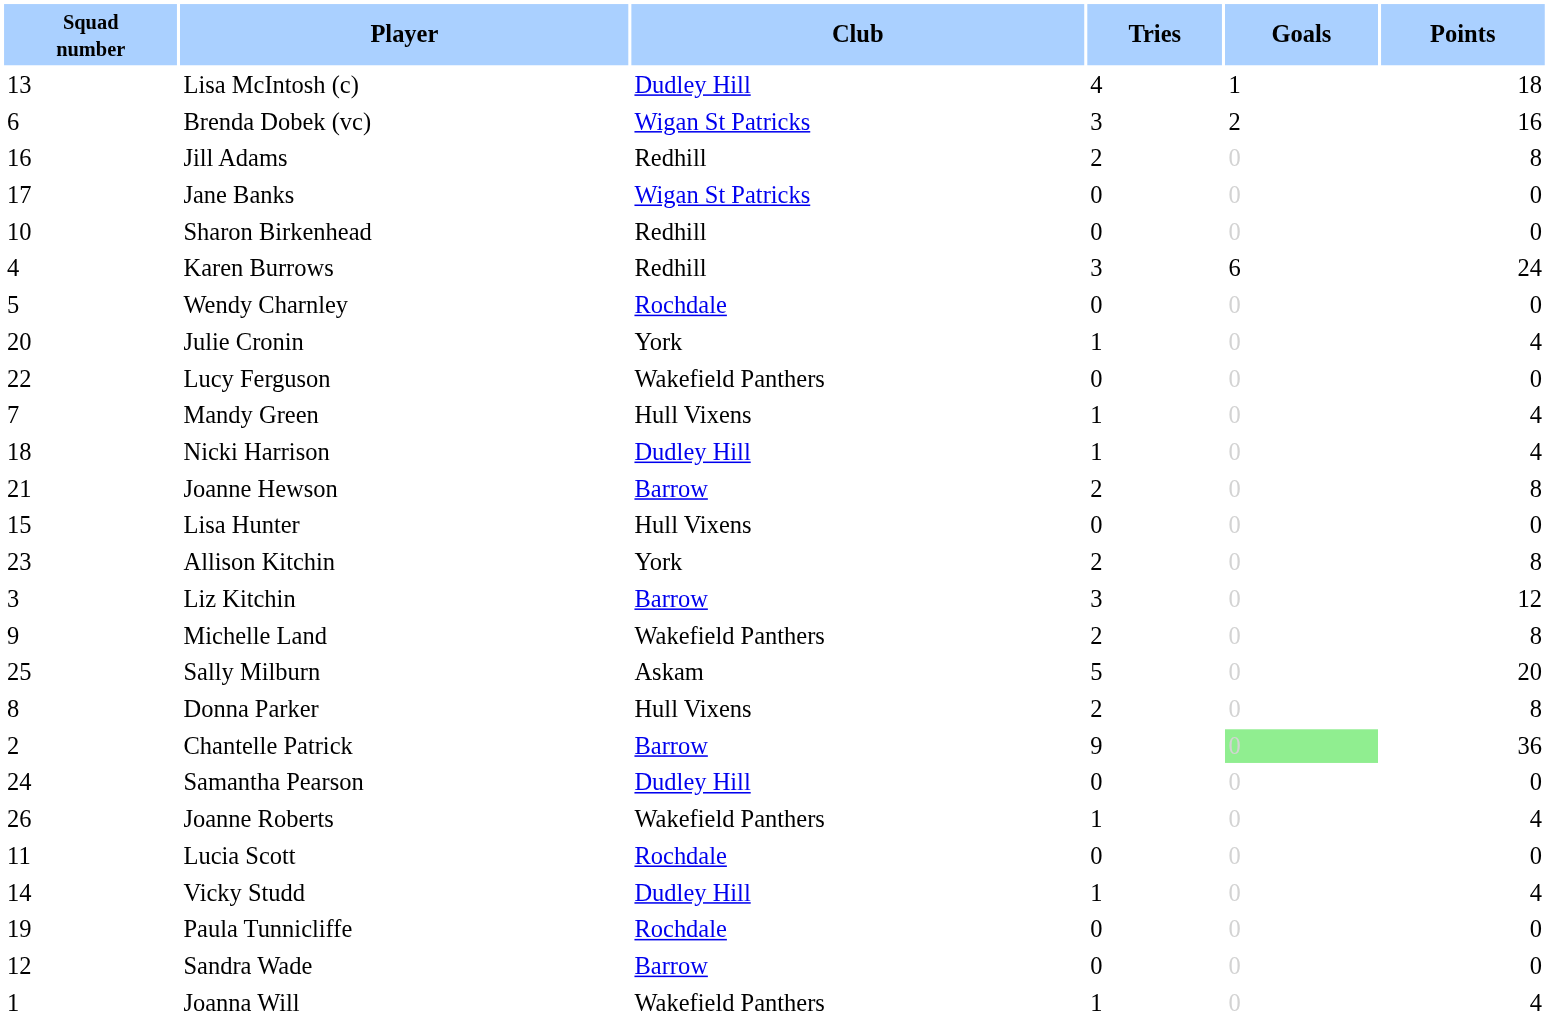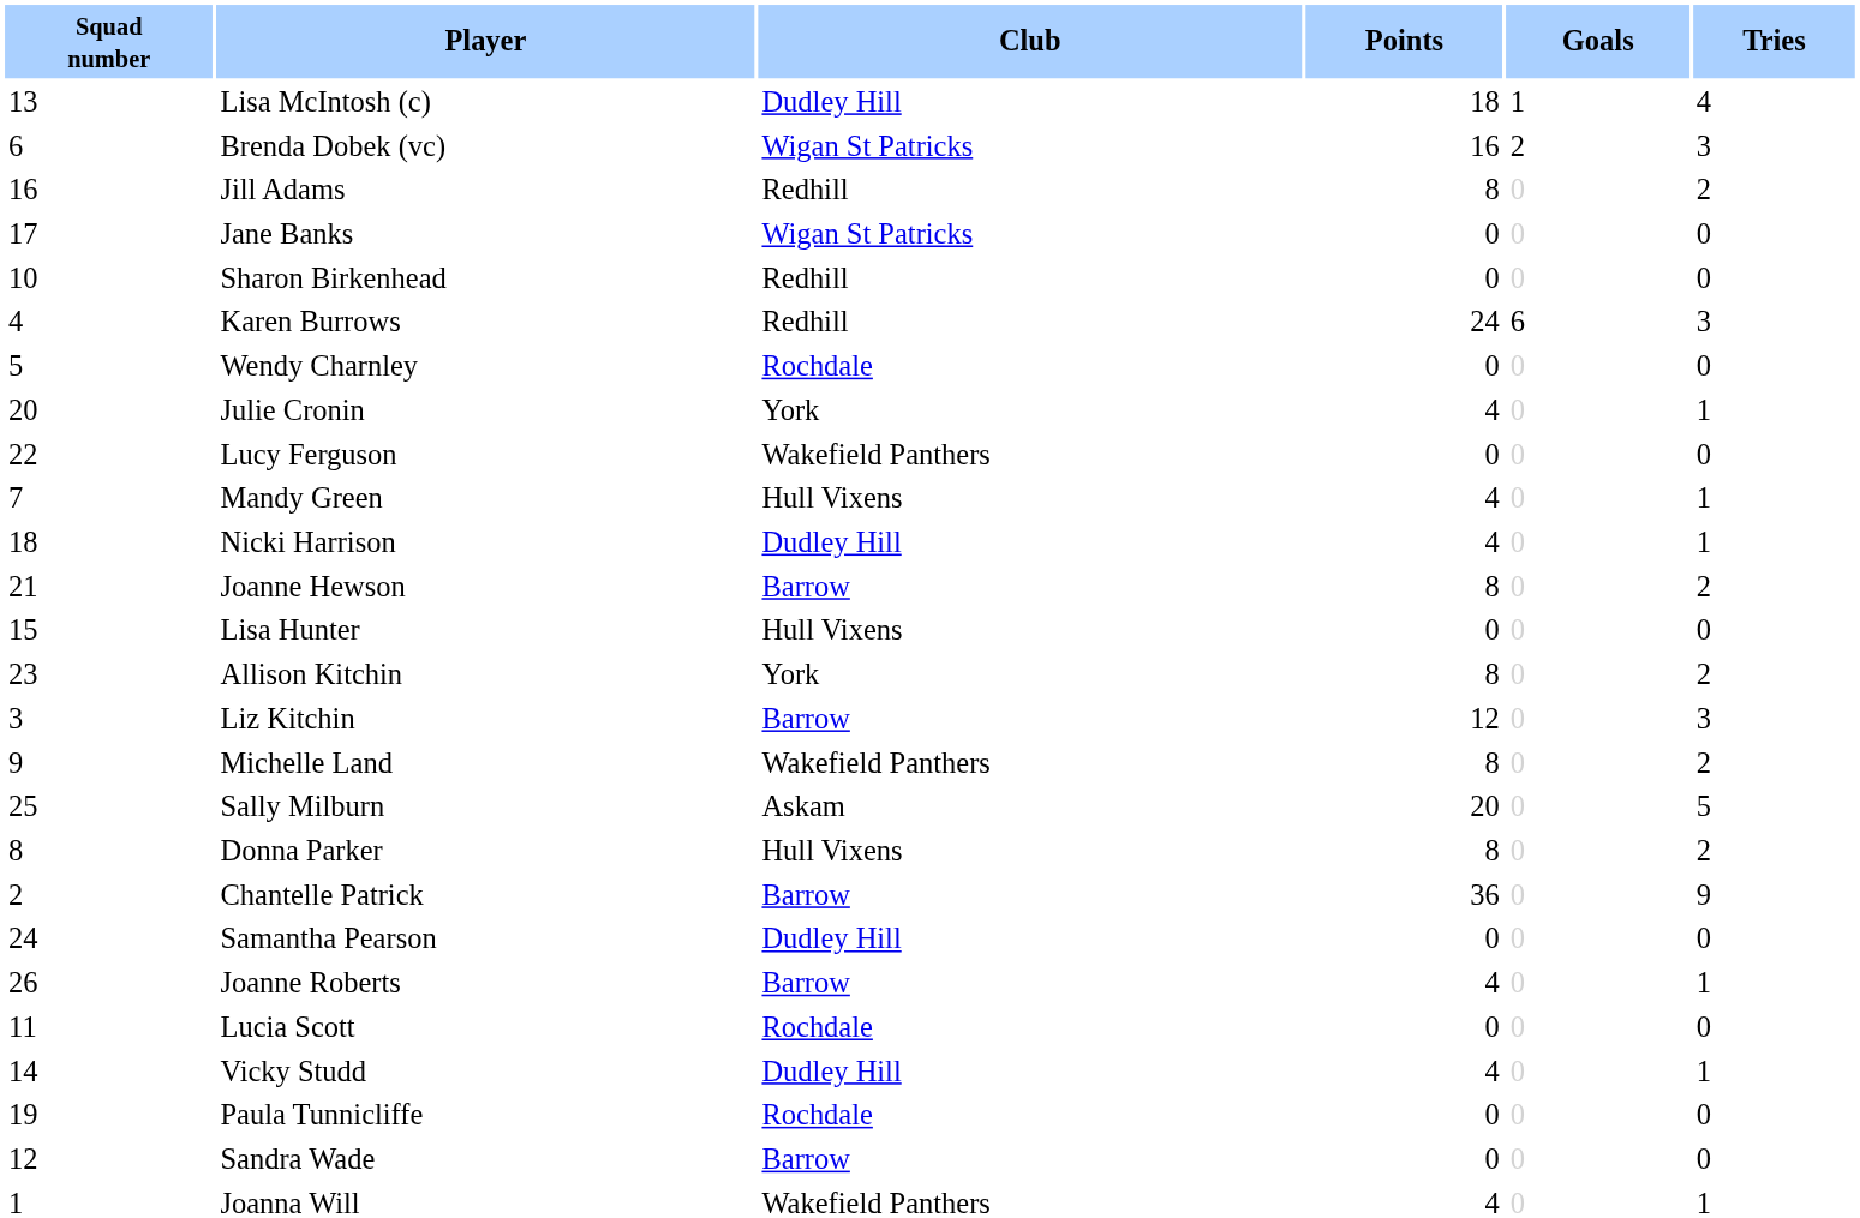 <table class="sortable" border="0" cellspacing="2" cellpadding="2" style="width:80%;" style="text-align:center;">
 <tr style="background:#AAD0FF">
 <th><small> Squad <br> number </small></th>
 <th>Player</th>
 <th>Club</th>
+<th>Points</th>
+<th>Goals</th>
 <th>Tries</th>
-<th>Goals</th>
-<th>Points</th>
 </tr>
 <tr>
 <td>13</td>
 <td align=left>Lisa McIntosh (c)</td>
 <td align=left><a href='#'>Dudley Hill</a></td>
+<td align=right>18</td>
+<td>1</td>
 <td>4</td>
-<td>1</td>
-<td align=right>18</td>
 </tr>
 <tr>
 <td>6</td>
 <td align=left>Brenda Dobek (vc)</td>
 <td align=left><a href='#'>Wigan St Patricks</a></td>
+<td align=right>16</td>
+<td>2</td>
 <td>3</td>
-<td>2</td>
-<td align=right>16</td>
 </tr>
 <tr>
 <td>16</td>
 <td align=left>Jill Adams</td>
 <td align=left>Redhill</td>
+<td align=right>8</td>
+<td style="color:lightgray">0</td>
 <td>2</td>
-<td style="color:lightgray">0</td>
-<td align=right>8</td>
 </tr>
 <tr>
 <td>17</td>
 <td align=left>Jane Banks</td>
 <td align=left><a href='#'>Wigan St Patricks</a></td>
+<td align=right>0</td>
+<td style="color:lightgray">0</td>
 <td>0</td>
-<td style="color:lightgray">0</td>
-<td align=right>0</td>
 </tr>
 <tr>
 <td>10</td>
 <td align=left>Sharon Birkenhead</td>
 <td align=left>Redhill</td>
+<td align=right>0</td>
+<td style="color:lightgray">0</td>
 <td>0</td>
-<td style="color:lightgray">0</td>
-<td align=right>0</td>
 </tr>
 <tr>
 <td>4</td>
 <td align=left>Karen Burrows</td>
 <td align=left>Redhill</td>
+<td align=right>24</td>
+<td>6</td>
 <td>3</td>
-<td>6</td>
-<td align=right>24</td>
 </tr>
 <tr>
 <td>5</td>
 <td align=left>Wendy Charnley</td>
 <td align=left><a href='#'>Rochdale</a></td>
+<td align=right>0</td>
+<td style="color:lightgray">0</td>
 <td>0</td>
-<td style="color:lightgray">0</td>
-<td align=right>0</td>
 </tr>
 <tr>
 <td>20</td>
 <td align=left>Julie Cronin</td>
 <td align=left>York</td>
+<td align=right>4</td>
+<td style="color:lightgray">0</td>
 <td>1</td>
-<td style="color:lightgray">0</td>
-<td align=right>4</td>
 </tr>
 <tr>
 <td>22</td>
 <td align=left>Lucy Ferguson</td>
 <td align=left>Wakefield Panthers</td>
+<td align=right>0</td>
+<td style="color:lightgray">0</td>
 <td>0</td>
-<td style="color:lightgray">0</td>
-<td align=right>0</td>
 </tr>
 <tr>
 <td>7</td>
 <td align=left>Mandy Green</td>
 <td align=left>Hull Vixens</td>
+<td align=right>4</td>
+<td style="color:lightgray">0</td>
 <td>1</td>
-<td style="color:lightgray">0</td>
-<td align=right>4</td>
 </tr>
 <tr>
 <td>18</td>
 <td align=left>Nicki Harrison</td>
 <td align=left><a href='#'>Dudley Hill</a></td>
+<td align=right>4</td>
+<td style="color:lightgray">0</td>
 <td>1</td>
-<td style="color:lightgray">0</td>
-<td align=right>4</td>
 </tr>
 <tr>
 <td>21</td>
 <td align=left>Joanne Hewson</td>
 <td align=left><a href='#'>Barrow</a></td>
+<td align=right>8</td>
+<td style="color:lightgray">0</td>
 <td>2</td>
-<td style="color:lightgray">0</td>
-<td align=right>8</td>
 </tr>
 <tr>
 <td>15</td>
 <td align=left>Lisa Hunter</td>
 <td align=left>Hull Vixens</td>
+<td align=right>0</td>
+<td style="color:lightgray">0</td>
 <td>0</td>
-<td style="color:lightgray">0</td>
-<td align=right>0</td>
 </tr>
 <tr>
 <td>23</td>
 <td align=left>Allison Kitchin</td>
 <td align=left>York</td>
+<td align=right>8</td>
+<td style="color:lightgray">0</td>
 <td>2</td>
-<td style="color:lightgray">0</td>
-<td align=right>8</td>
 </tr>
 <tr>
 <td>3</td>
 <td align=left>Liz Kitchin</td>
 <td align=left><a href='#'>Barrow</a></td>
+<td align=right>12</td>
+<td style="color:lightgray">0</td>
 <td>3</td>
-<td style="color:lightgray">0</td>
-<td align=right>12</td>
 </tr>
 <tr>
 <td>9</td>
 <td align=left>Michelle Land</td>
 <td align=left>Wakefield Panthers</td>
+<td align=right>8</td>
+<td style="color:lightgray">0</td>
 <td>2</td>
-<td style="color:lightgray">0</td>
-<td align=right>8</td>
 </tr>
 <tr>
 <td>25</td>
 <td align=left>Sally Milburn</td>
 <td align=left>Askam</td>
+<td align=right>20</td>
+<td style="color:lightgray">0</td>
 <td>5</td>
-<td style="color:lightgray">0</td>
-<td align=right>20</td>
 </tr>
 <tr>
 <td>8</td>
 <td align=left>Donna Parker</td>
 <td align=left>Hull Vixens</td>
+<td align=right>8</td>
+<td style="color:lightgray">0</td>
 <td>2</td>
-<td style="color:lightgray">0</td>
-<td align=right>8</td>
 </tr>
 <tr>
 <td>2</td>
 <td align=left>Chantelle Patrick</td>
 <td align=left><a href='#'>Barrow</a></td>
+<td align=right>36</td>
+<td style="color:lightgray">0</td>
 <td>9</td>
-<td style="background: lightgreen; color:lightgray">0</td>
-<td align=right>36</td>
 </tr>
 <tr>
 <td>24</td>
 <td align=left>Samantha Pearson</td>
 <td align=left><a href='#'>Dudley Hill</a></td>
+<td align=right>0</td>
+<td style="color:lightgray">0</td>
 <td>0</td>
-<td style="color:lightgray">0</td>
-<td align=right>0</td>
 </tr>
 <tr>
 <td>26</td>
 <td align=left>Joanne Roberts</td>
-<td align=left>Wakefield Panthers</td>
+<td align=left><a href='#'>Barrow</a></td>
+<td align=right>4</td>
+<td style="color:lightgray">0</td>
 <td>1</td>
-<td style="color:lightgray">0</td>
-<td align=right>4</td>
 </tr>
 <tr>
 <td>11</td>
 <td align=left>Lucia Scott</td>
 <td align=left><a href='#'>Rochdale</a></td>
+<td align=right>0</td>
+<td style="color:lightgray">0</td>
 <td>0</td>
-<td style="color:lightgray">0</td>
-<td align=right>0</td>
 </tr>
 <tr>
 <td>14</td>
 <td align=left>Vicky Studd</td>
 <td align=left><a href='#'>Dudley Hill</a></td>
+<td align=right>4</td>
+<td style="color:lightgray">0</td>
 <td>1</td>
-<td style="color:lightgray">0</td>
-<td align=right>4</td>
 </tr>
 <tr>
 <td>19</td>
 <td align=left>Paula Tunnicliffe</td>
 <td align=left><a href='#'>Rochdale</a></td>
+<td align=right>0</td>
+<td style="color:lightgray">0</td>
 <td>0</td>
-<td style="color:lightgray">0</td>
-<td align=right>0</td>
 </tr>
 <tr>
 <td>12</td>
 <td align=left>Sandra Wade</td>
 <td align=left><a href='#'>Barrow</a></td>
+<td align=right>0</td>
+<td style="color:lightgray">0</td>
 <td>0</td>
-<td style="color:lightgray">0</td>
-<td align=right>0</td>
 </tr>
 <tr>
 <td>1</td>
 <td align=left>Joanna Will</td>
 <td align=left>Wakefield Panthers</td>
+<td align=right>4</td>
+<td style="color:lightgray">0</td>
 <td>1</td>
-<td style="color:lightgray">0</td>
-<td align=right>4</td>
 </tr>
 </table>
